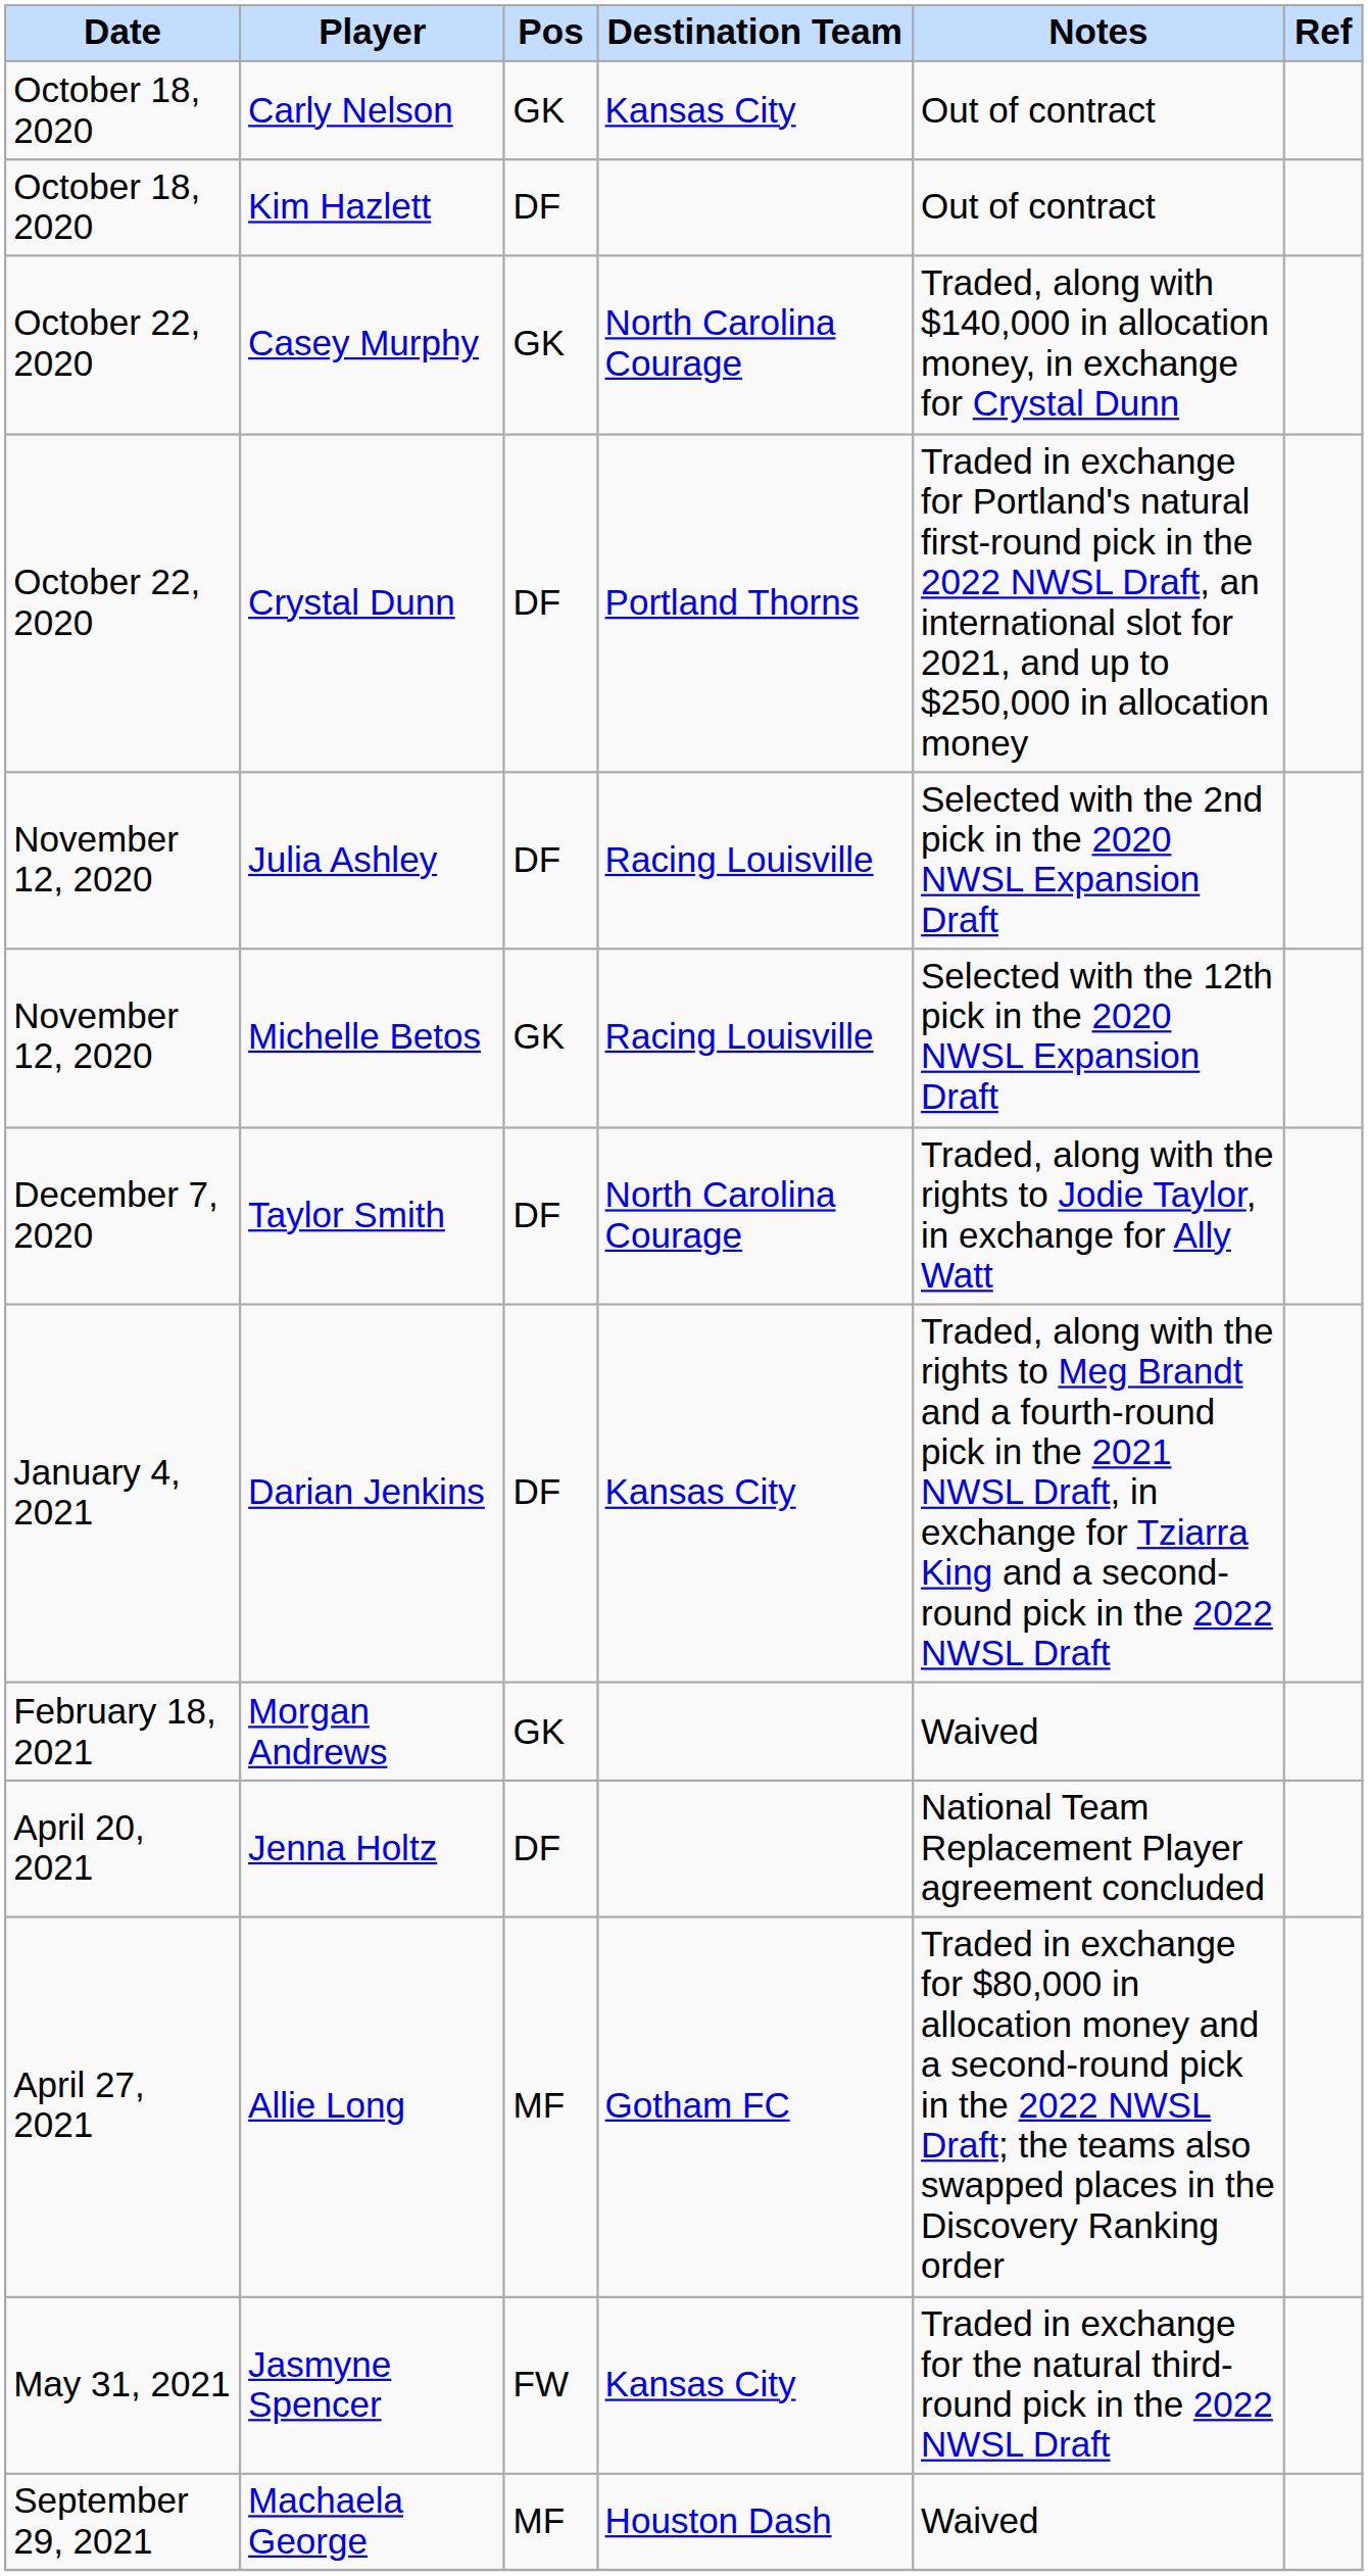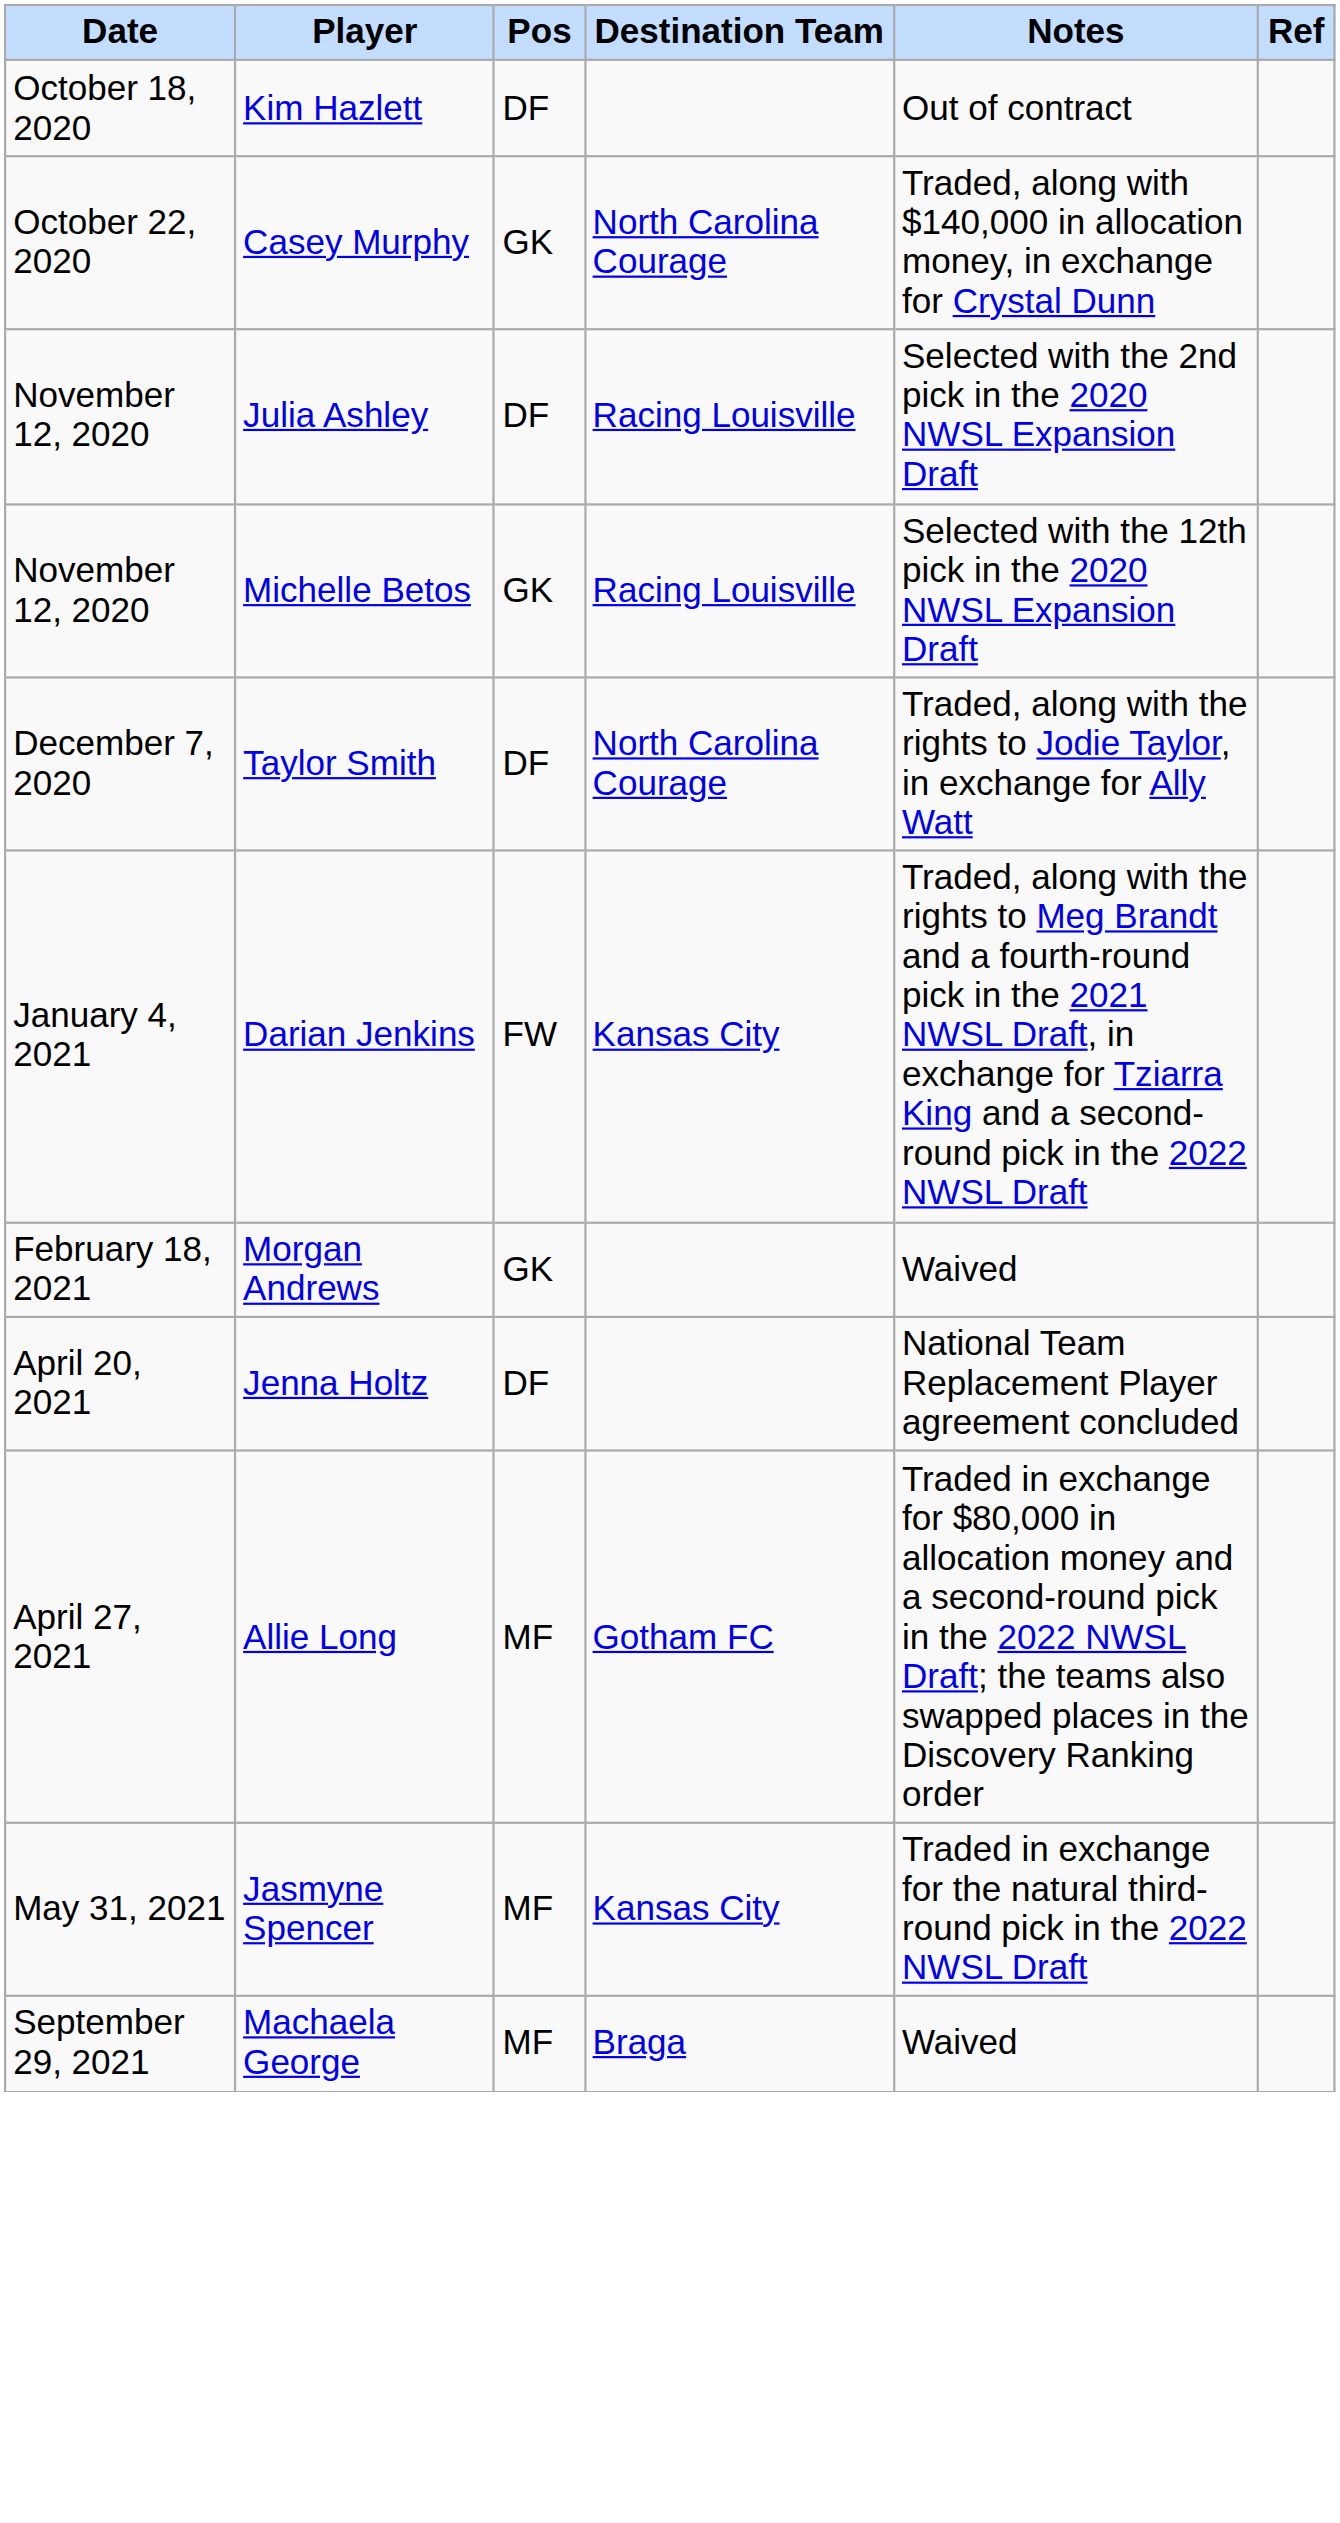 <table class="wikitable" style="text-align:left;">
 <tr>
 <th style="background:#c2ddff; width:125px;">Date</th>
 <th style="background:#c2ddff; width:170px;">Player</th>
 <th style="background:#c2ddff; width:40px;">Pos</th>
 <th style="background:#c2ddff; width:200px;">Destination Team</th>
 <th style="background:#c2ddff; width:250px;">Notes</th>
 <th style="background:#c2ddff; width:30px;">Ref</th>
-</tr>
-<tr>
-<td>October 18, 2020</td>
-<td> <a href='#'>Carly Nelson</a></td>
-<td>GK</td>
-<td> <a href='#'>Kansas City</a></td>
-<td>Out of contract</td>
-<td></td>
 </tr>
 <tr>
 <td>October 18, 2020</td>
 <td> <a href='#'>Kim Hazlett</a></td>
 <td>DF</td>
 <td></td>
 <td>Out of contract</td>
 <td></td>
 </tr>
 <tr>
 <td>October 22, 2020</td>
 <td> <a href='#'>Casey Murphy</a></td>
 <td>GK</td>
 <td> <a href='#'>North Carolina Courage</a></td>
 <td>Traded, along with $140,000 in allocation money, in exchange for <a href='#'>Crystal Dunn</a></td>
-<td></td>
-</tr>
-<tr>
-<td>October 22, 2020</td>
-<td> <a href='#'>Crystal Dunn</a></td>
-<td>DF</td>
-<td> <a href='#'>Portland Thorns</a></td>
-<td>Traded in exchange for Portland's natural first-round pick in the <a href='#'>2022 NWSL Draft</a>, an international slot for 2021, and up to $250,000 in allocation money</td>
 <td></td>
 </tr>
 <tr>
 <td>November 12, 2020</td>
 <td> <a href='#'>Julia Ashley</a></td>
 <td>DF</td>
 <td> <a href='#'>Racing Louisville</a></td>
 <td>Selected with the 2nd pick in the <a href='#'>2020 NWSL Expansion Draft</a></td>
 <td></td>
 </tr>
 <tr>
 <td>November 12, 2020</td>
 <td> <a href='#'>Michelle Betos</a></td>
 <td>GK</td>
 <td> <a href='#'>Racing Louisville</a></td>
 <td>Selected with the 12th pick in the <a href='#'>2020 NWSL Expansion Draft</a></td>
 <td></td>
 </tr>
 <tr>
 <td>December 7, 2020</td>
 <td> <a href='#'>Taylor Smith</a></td>
 <td>DF</td>
 <td> <a href='#'>North Carolina Courage</a></td>
 <td>Traded, along with the rights to <a href='#'>Jodie Taylor</a>, in exchange for <a href='#'>Ally Watt</a></td>
 <td></td>
 </tr>
 <tr>
 <td>January 4, 2021</td>
 <td> <a href='#'>Darian Jenkins</a></td>
-<td>DF</td>
+<td>FW</td>
 <td> <a href='#'>Kansas City</a></td>
 <td>Traded, along with the rights to <a href='#'>Meg Brandt</a> and a fourth-round pick in the <a href='#'>2021 NWSL Draft</a>, in exchange for <a href='#'>Tziarra King</a> and a second-round pick in the <a href='#'>2022 NWSL Draft</a></td>
 <td></td>
 </tr>
 <tr>
 <td>February 18, 2021</td>
 <td> <a href='#'>Morgan Andrews</a></td>
 <td>GK</td>
 <td></td>
 <td>Waived</td>
 <td></td>
 </tr>
 <tr>
 <td>April 20, 2021</td>
 <td> <a href='#'>Jenna Holtz</a></td>
 <td>DF</td>
 <td></td>
 <td>National Team Replacement Player agreement concluded</td>
 <td></td>
 </tr>
 <tr>
 <td>April 27, 2021</td>
 <td> <a href='#'>Allie Long</a></td>
 <td>MF</td>
 <td> <a href='#'>Gotham FC</a></td>
 <td>Traded in exchange for $80,000 in allocation money and a second-round pick in the <a href='#'>2022 NWSL Draft</a>; the teams also swapped places in the Discovery Ranking order</td>
 <td></td>
 </tr>
 <tr>
 <td>May 31, 2021</td>
 <td> <a href='#'>Jasmyne Spencer</a></td>
-<td>FW</td>
+<td>MF</td>
 <td> <a href='#'>Kansas City</a></td>
 <td>Traded in exchange for the natural third-round pick in the <a href='#'>2022 NWSL Draft</a></td>
 <td></td>
 </tr>
 <tr>
 <td>September 29, 2021</td>
 <td> <a href='#'>Machaela George</a></td>
 <td>MF</td>
-<td> <a href='#'>Houston Dash</a></td>
+<td> <a href='#'>Braga</a></td>
 <td>Waived</td>
 <td></td>
 </tr>
 <tr>
 </tr>
 </table>
